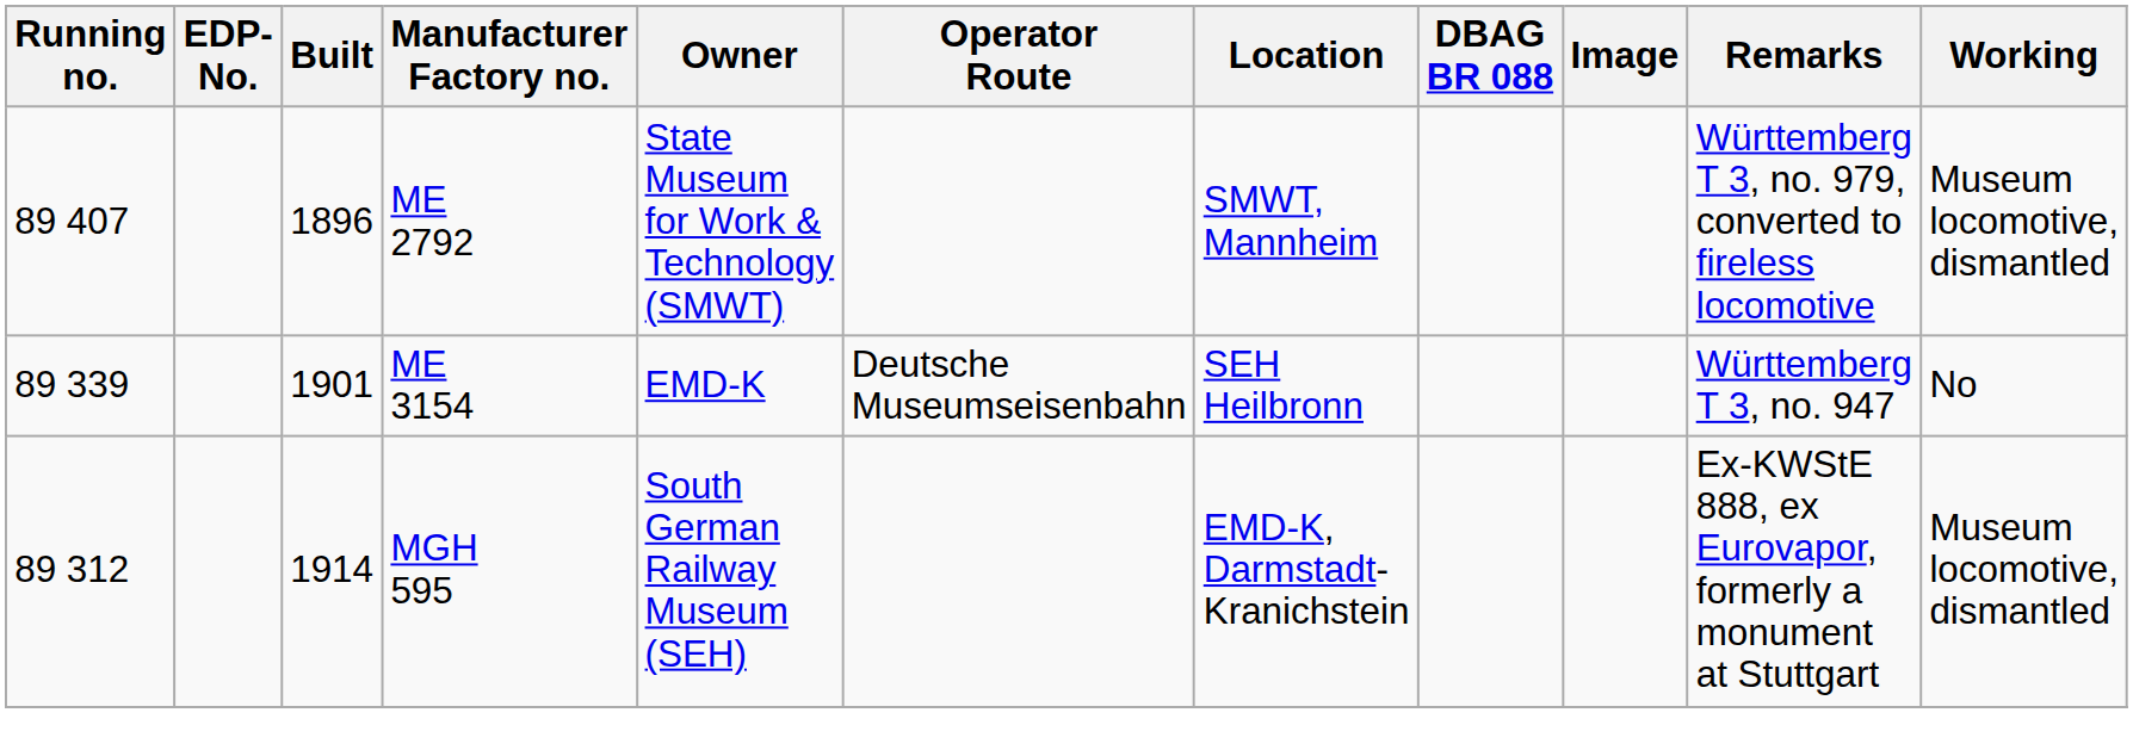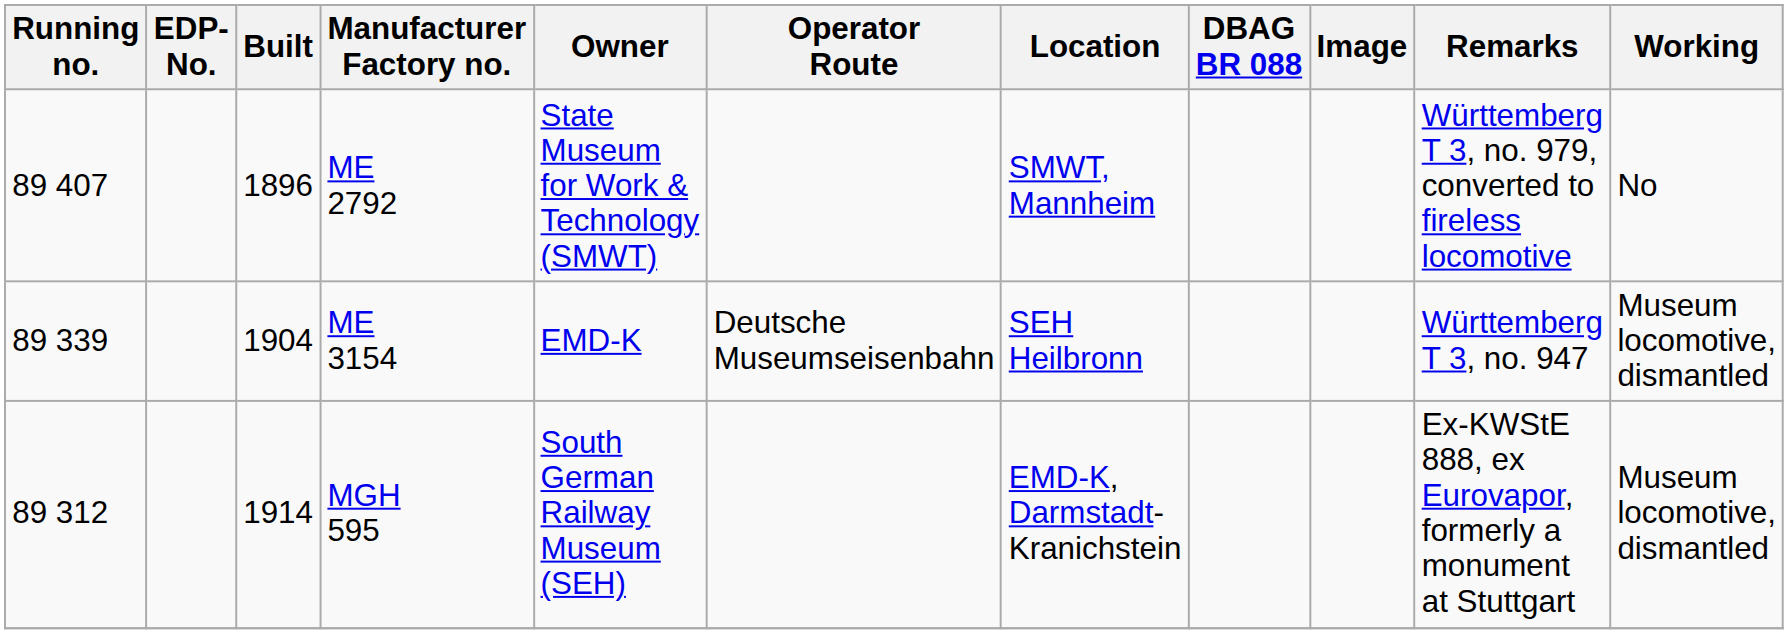 <table class="wikitable" style="width="100%"; border:solid 1px #AAAAAA; background:#e3e3e3;">
 <tr>
 <th width="5%">Running<br>no.</th>
 <th width="7%">EDP-<br>No.</th>
 <th width="4%">Built</th>
 <th width="10%">Manufacturer<br>Factory no.</th>
 <th width="12%">Owner</th>
 <th width="12%">Operator<br>Route</th>
 <th width="15%">Location</th>
 <th width="5%">DBAG<br><a href='#'>BR 088</a></th>
 <th width="13%">Image</th>
 <th width="20%">Remarks</th>
 <th width="8%">Working</th>
 </tr>
 <tr>
 <td>89 407</td>
 <td></td>
 <td>1896</td>
 <td><a href='#'>ME</a><br>2792</td>
 <td><a href='#'>State Museum for Work & Technology (SMWT)</a></td>
 <td></td>
 <td><a href='#'>SMWT, Mannheim</a></td>
 <td></td>
 <td></td>
 <td><a href='#'>Württemberg T 3</a>, no. 979, converted to <a href='#'>fireless locomotive</a></td>
-<td>Museum locomotive,<br> dismantled</td>
+<td>No</td>
 </tr>
 <tr>
 <td>89 339</td>
 <td></td>
-<td>1901</td>
+<td>1904</td>
 <td><a href='#'>ME</a><br>3154</td>
 <td><a href='#'>EMD-K</a></td>
 <td>Deutsche Museumseisenbahn</td>
 <td><a href='#'>SEH</a> <a href='#'>Heilbronn</a></td>
 <td></td>
 <td></td>
 <td><a href='#'>Württemberg T 3</a>, no. 947</td>
-<td>No</td>
+<td>Museum locomotive,<br> dismantled</td>
 </tr>
 <tr>
 <td>89 312</td>
 <td></td>
 <td>1914</td>
 <td><a href='#'>MGH</a><br>595</td>
 <td><a href='#'>South German Railway Museum (SEH)</a></td>
 <td></td>
 <td><a href='#'>EMD-K</a>, <a href='#'>Darmstadt</a>-Kranichstein</td>
 <td></td>
 <td></td>
 <td>Ex-KWStE 888, ex <a href='#'>Eurovapor</a>, formerly a monument at Stuttgart</td>
 <td>Museum locomotive,<br> dismantled</td>
 </tr>
 <tr>
 </tr>
 </table>
